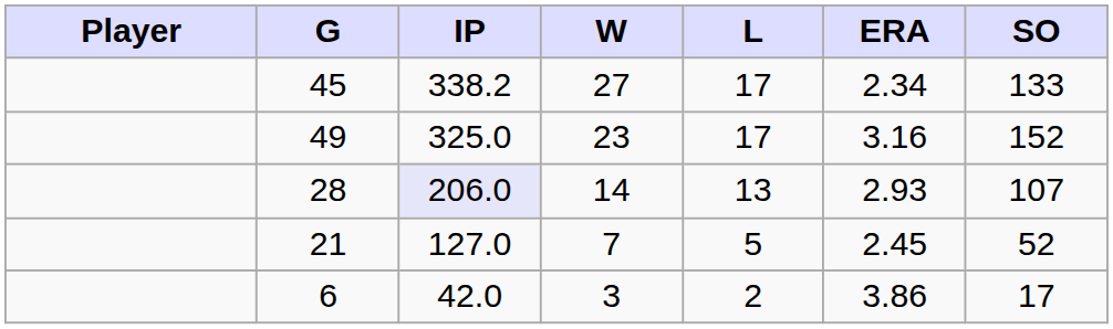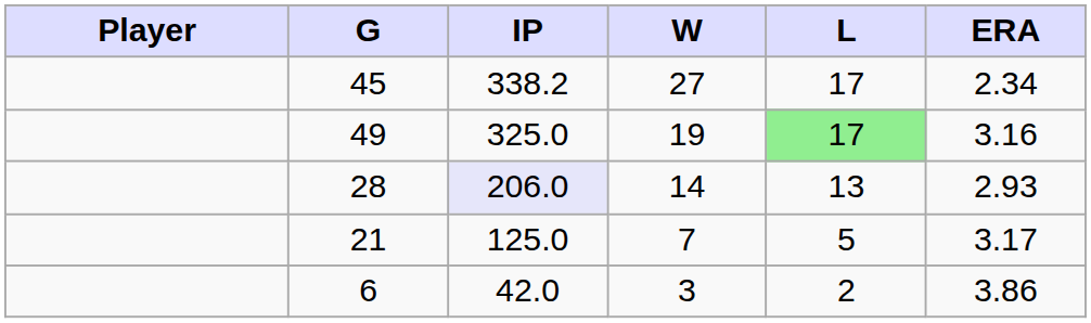 <table class="wikitable sortable">
 <tr>
 <th style="background:#ddf; width:16%;">Player</th>
 <th style="background:#ddf; width:9%;">G</th>
 <th style="background:#ddf; width:9%;">IP</th>
 <th style="background:#ddf; width:9%;">W</th>
 <th style="background:#ddf; width:9%;">L</th>
 <th style="background:#ddf; width:9%;">ERA</th>
-<th style="background:#ddf; width:9%;">SO</th>
 </tr>
 <tr style="text-align:center;">
 <td></td>
 <td>45</td>
 <td>338.2</td>
 <td>27</td>
 <td>17</td>
 <td>2.34</td>
-<td>133</td>
 </tr>
 <tr style="text-align:center;">
 <td></td>
 <td>49</td>
 <td>325.0</td>
-<td>23</td>
-<td>17</td>
+<td>19</td>
+<td style="background: lightgreen;">17</td>
 <td>3.16</td>
-<td>152</td>
 </tr>
 <tr style="text-align:center;">
 <td></td>
 <td>28</td>
 <td style="background: lavender;">206.0</td>
 <td>14</td>
 <td>13</td>
 <td>2.93</td>
-<td>107</td>
 </tr>
 <tr style="text-align:center;">
 <td></td>
 <td>21</td>
-<td>127.0</td>
+<td>125.0</td>
 <td>7</td>
 <td>5</td>
-<td>2.45</td>
-<td>52</td>
+<td>3.17</td>
 </tr>
 <tr style="text-align:center;">
 <td></td>
 <td>6</td>
 <td>42.0</td>
 <td>3</td>
 <td>2</td>
 <td>3.86</td>
-<td>17</td>
 </tr>
 </table>
